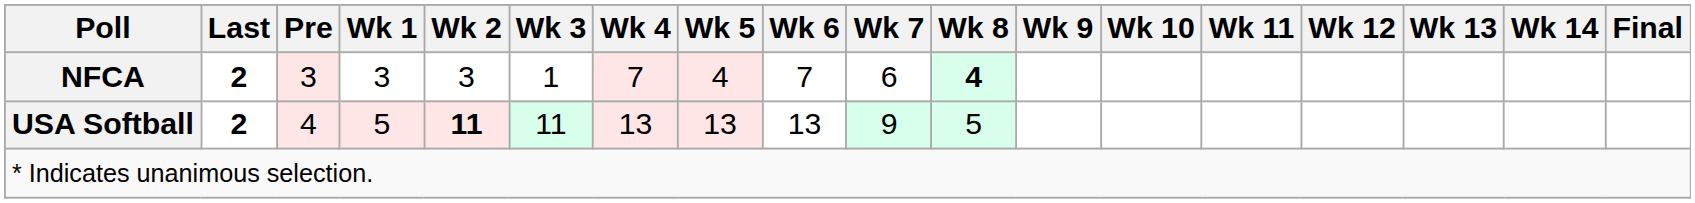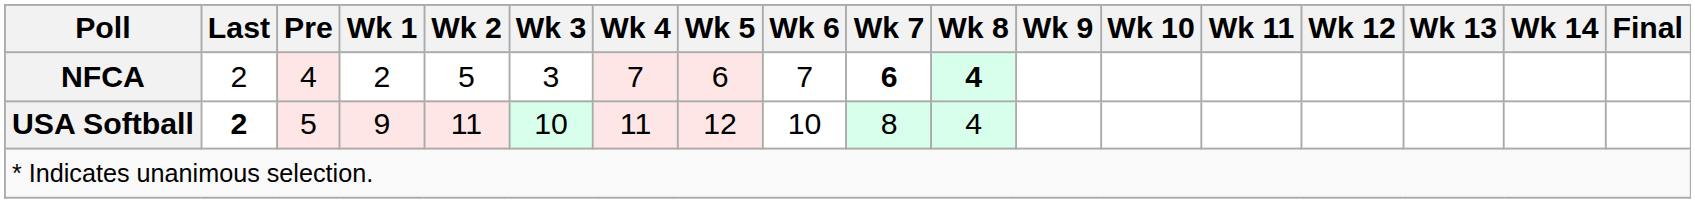 <table class="wikitable" style="white-space:nowrap;">
 <tr>
 <th>Poll</th>
 <th>Last</th>
 <th>Pre</th>
 <th>Wk 1</th>
 <th>Wk 2</th>
 <th>Wk 3</th>
 <th>Wk 4</th>
 <th>Wk 5</th>
 <th>Wk 6</th>
 <th>Wk 7</th>
 <th>Wk 8</th>
 <th>Wk 9</th>
 <th>Wk 10</th>
 <th>Wk 11</th>
 <th>Wk 12</th>
 <th>Wk 13</th>
 <th>Wk 14</th>
 <th>Final</th>
 </tr>
 <tr style="text-align:center;">
 <th>NFCA</th>
-<td style="background:#FFF;"><strong>2</strong></td>
-<td style="background:#FFE6E6;">3</td>
+<td style="background:#FFF;">2</td>
+<td style="background:#FFE6E6;">4</td>
+<td style="background:#FFF;">2</td>
+<td style="background:#FFF;">5</td>
 <td style="background:#FFF;">3</td>
-<td style="background:#FFF;">3</td>
-<td style="background:#FFF;">1</td>
 <td style="background:#FFE6E6;">7</td>
-<td style="background:#FFE6E6;">4</td>
+<td style="background:#FFE6E6;">6</td>
 <td style="background:#FFF;">7</td>
-<td style="background:#FFF;">6</td>
+<td style="background:#FFF;"><strong>6</strong></td>
 <td style="background:#D8FFEB;"><strong>4</strong></td>
 <td style="background:#FFF;"></td>
 <td style="background:#FFF;"></td>
 <td style="background:#FFF;"></td>
 <td style="background:#FFF;"></td>
 <td style="background:#FFF;"></td>
 <td style="background:#FFF;"></td>
 <td style="background:#FFF;"></td>
 </tr>
 <tr style="text-align:center;">
 <th>USA Softball</th>
 <td style="background:#FFF;"><strong>2</strong></td>
-<td style="background:#FFE6E6;">4</td>
 <td style="background:#FFE6E6;">5</td>
-<td style="background:#FFE6E6;"><strong>11</strong></td>
-<td style="background:#D8FFEB;">11</td>
-<td style="background:#FFE6E6;">13</td>
-<td style="background:#FFE6E6;">13</td>
-<td style="background:#FFF;">13</td>
-<td style="background:#D8FFEB;">9</td>
-<td style="background:#D8FFEB;">5</td>
+<td style="background:#FFE6E6;">9</td>
+<td style="background:#FFE6E6;">11</td>
+<td style="background:#D8FFEB;">10</td>
+<td style="background:#FFE6E6;">11</td>
+<td style="background:#FFE6E6;">12</td>
+<td style="background:#FFF;">10</td>
+<td style="background:#D8FFEB;">8</td>
+<td style="background:#D8FFEB;">4</td>
 <td style="background:#FFF;"></td>
 <td style="background:#FFF;"></td>
 <td style="background:#FFF;"></td>
 <td style="background:#FFF;"></td>
 <td style="background:#FFF;"></td>
 <td style="background:#FFF;"></td>
 <td style="background:#FFF;"></td>
 </tr>
 <tr style="background:#f9f9f9;">
 <td colspan=19><small>* Indicates unanimous selection.</small></td>
 </tr>
 </table>
